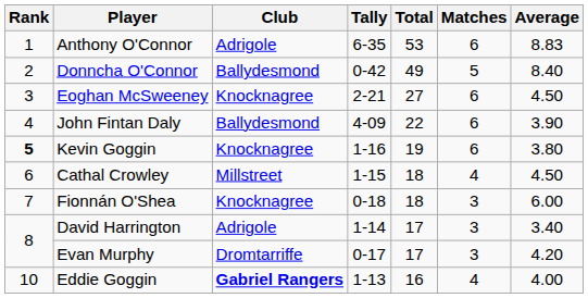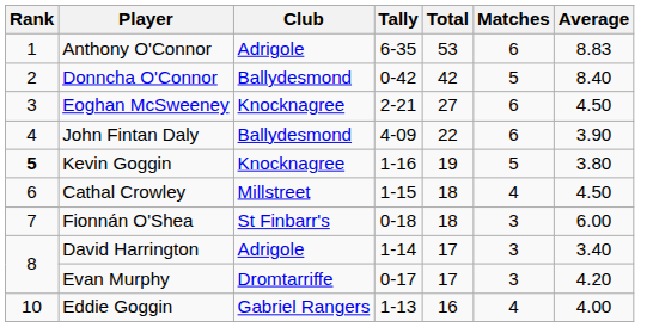 <table class="wikitable">
 <tr>
 <th>Rank</th>
 <th>Player</th>
 <th>Club</th>
 <th>Tally</th>
 <th>Total</th>
 <th>Matches</th>
 <th>Average</th>
 </tr>
 <tr>
 <td rowspan="1" style="text-align:center;">1</td>
 <td>Anthony O'Connor</td>
 <td><a href='#'>Adrigole</a></td>
 <td align=center>6-35</td>
 <td align=center>53</td>
 <td align=center>6</td>
 <td align=center>8.83</td>
 </tr>
 <tr>
 <td rowspan="1" style="text-align:center;">2</td>
 <td><a href='#'>Donncha O'Connor</a></td>
 <td><a href='#'>Ballydesmond</a></td>
 <td align=center>0-42</td>
-<td align=center>49</td>
+<td align=center>42</td>
 <td align=center>5</td>
 <td align=center>8.40</td>
 </tr>
 <tr>
 <td rowspan="1" style="text-align:center;">3</td>
 <td><a href='#'>Eoghan McSweeney</a></td>
 <td><a href='#'>Knocknagree</a></td>
 <td align=center>2-21</td>
 <td align=center>27</td>
 <td align=center>6</td>
 <td align=center>4.50</td>
 </tr>
 <tr>
 <td rowspan="1" style="text-align:center;">4</td>
 <td>John Fintan Daly</td>
 <td><a href='#'>Ballydesmond</a></td>
 <td align=center>4-09</td>
 <td align=center>22</td>
 <td align=center>6</td>
 <td align=center>3.90</td>
 </tr>
 <tr>
 <td rowspan="1" style="text-align:center;"><strong>5</strong></td>
 <td>Kevin Goggin</td>
 <td><a href='#'>Knocknagree</a></td>
 <td align=center>1-16</td>
 <td align=center>19</td>
-<td align=center>6</td>
+<td align=center>5</td>
 <td align=center>3.80</td>
 </tr>
 <tr>
 <td rowspan="1" style="text-align:center;">6</td>
 <td>Cathal Crowley</td>
 <td><a href='#'>Millstreet</a></td>
 <td align=center>1-15</td>
 <td align=center>18</td>
 <td align=center>4</td>
 <td align=center>4.50</td>
 </tr>
 <tr>
 <td rowspan="1" style="text-align:center;">7</td>
 <td>Fionnán O'Shea</td>
-<td><a href='#'>Knocknagree</a></td>
+<td><a href='#'>St Finbarr's</a></td>
 <td align=center>0-18</td>
 <td align=center>18</td>
 <td align=center>3</td>
 <td align=center>6.00</td>
 </tr>
 <tr>
 <td rowspan="2" style="text-align:center;">8</td>
 <td>David Harrington</td>
 <td><a href='#'>Adrigole</a></td>
 <td align=center>1-14</td>
 <td align=center>17</td>
 <td align=center>3</td>
 <td align=center>3.40</td>
 </tr>
 <tr>
 <td>Evan Murphy</td>
 <td><a href='#'>Dromtarriffe</a></td>
 <td align=center>0-17</td>
 <td align=center>17</td>
 <td align=center>3</td>
 <td align=center>4.20</td>
 </tr>
 <tr>
 <td rowspan="1" style="text-align:center;">10</td>
 <td>Eddie Goggin</td>
-<td><strong><a href='#'>Gabriel Rangers</a></strong></td>
+<td><a href='#'>Gabriel Rangers</a></td>
 <td align=center>1-13</td>
 <td align=center>16</td>
 <td align=center>4</td>
 <td align=center>4.00</td>
 </tr>
 </table>
